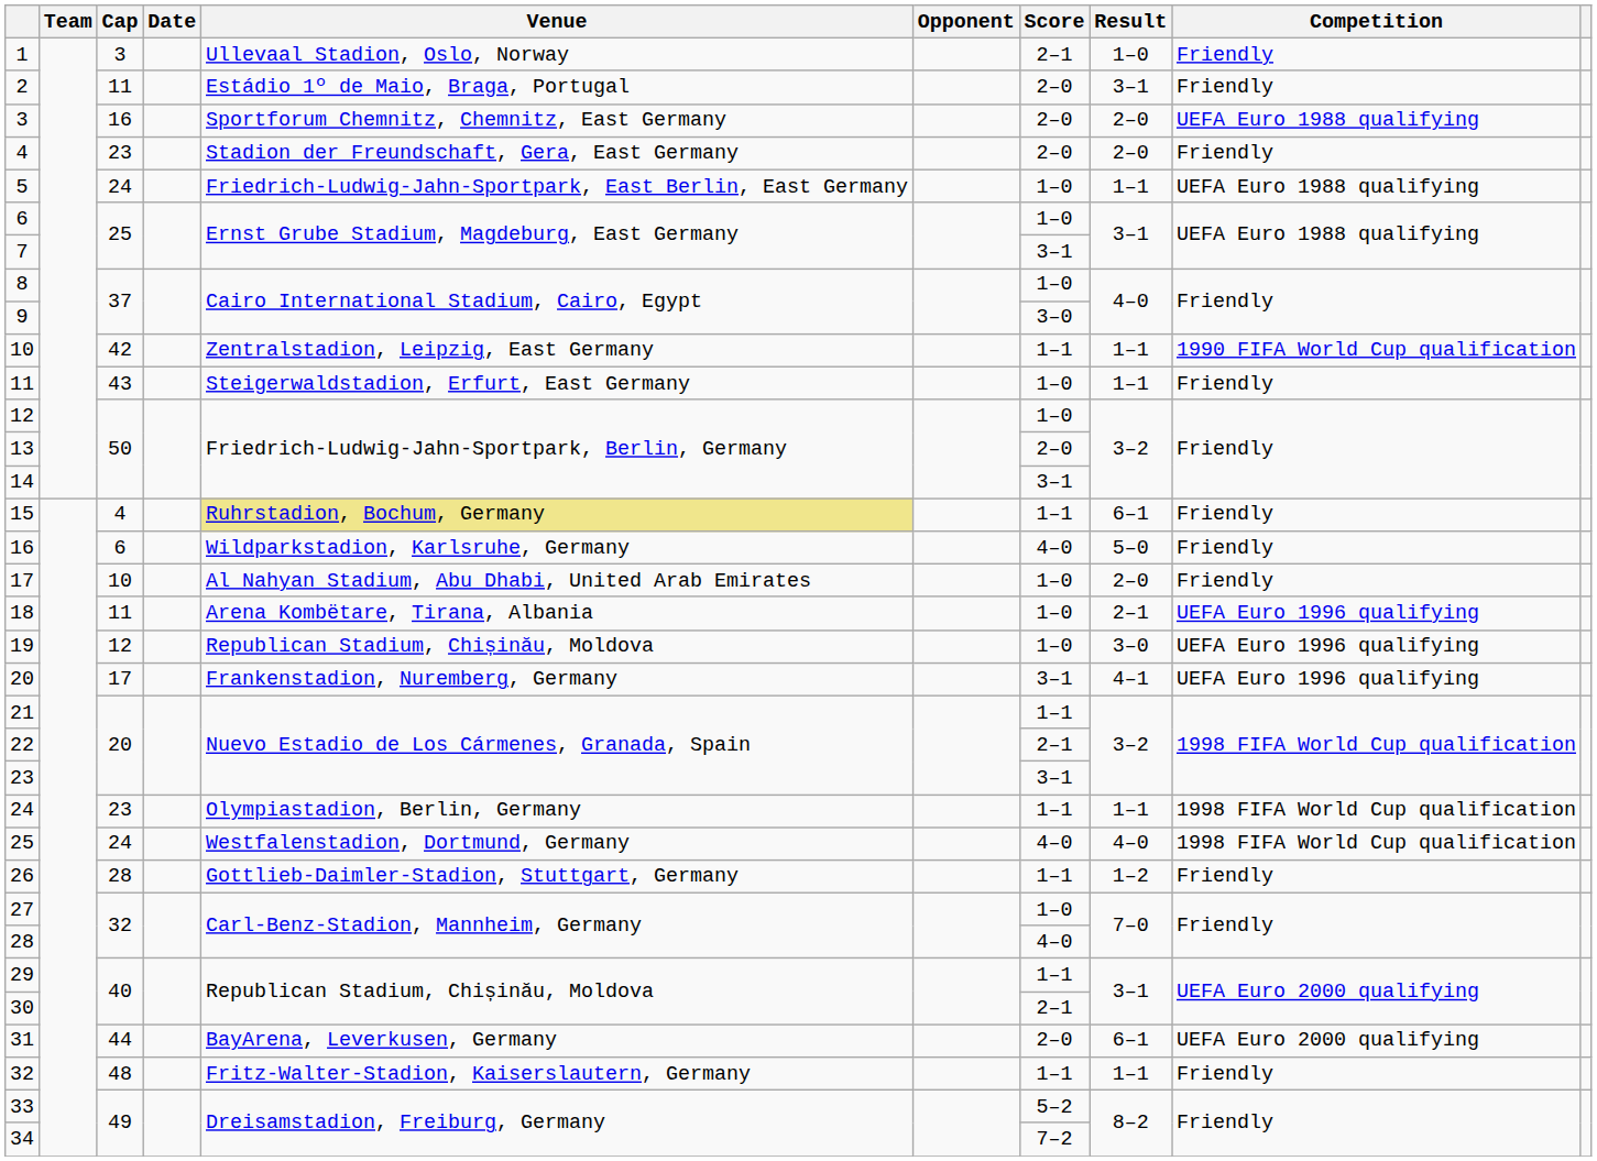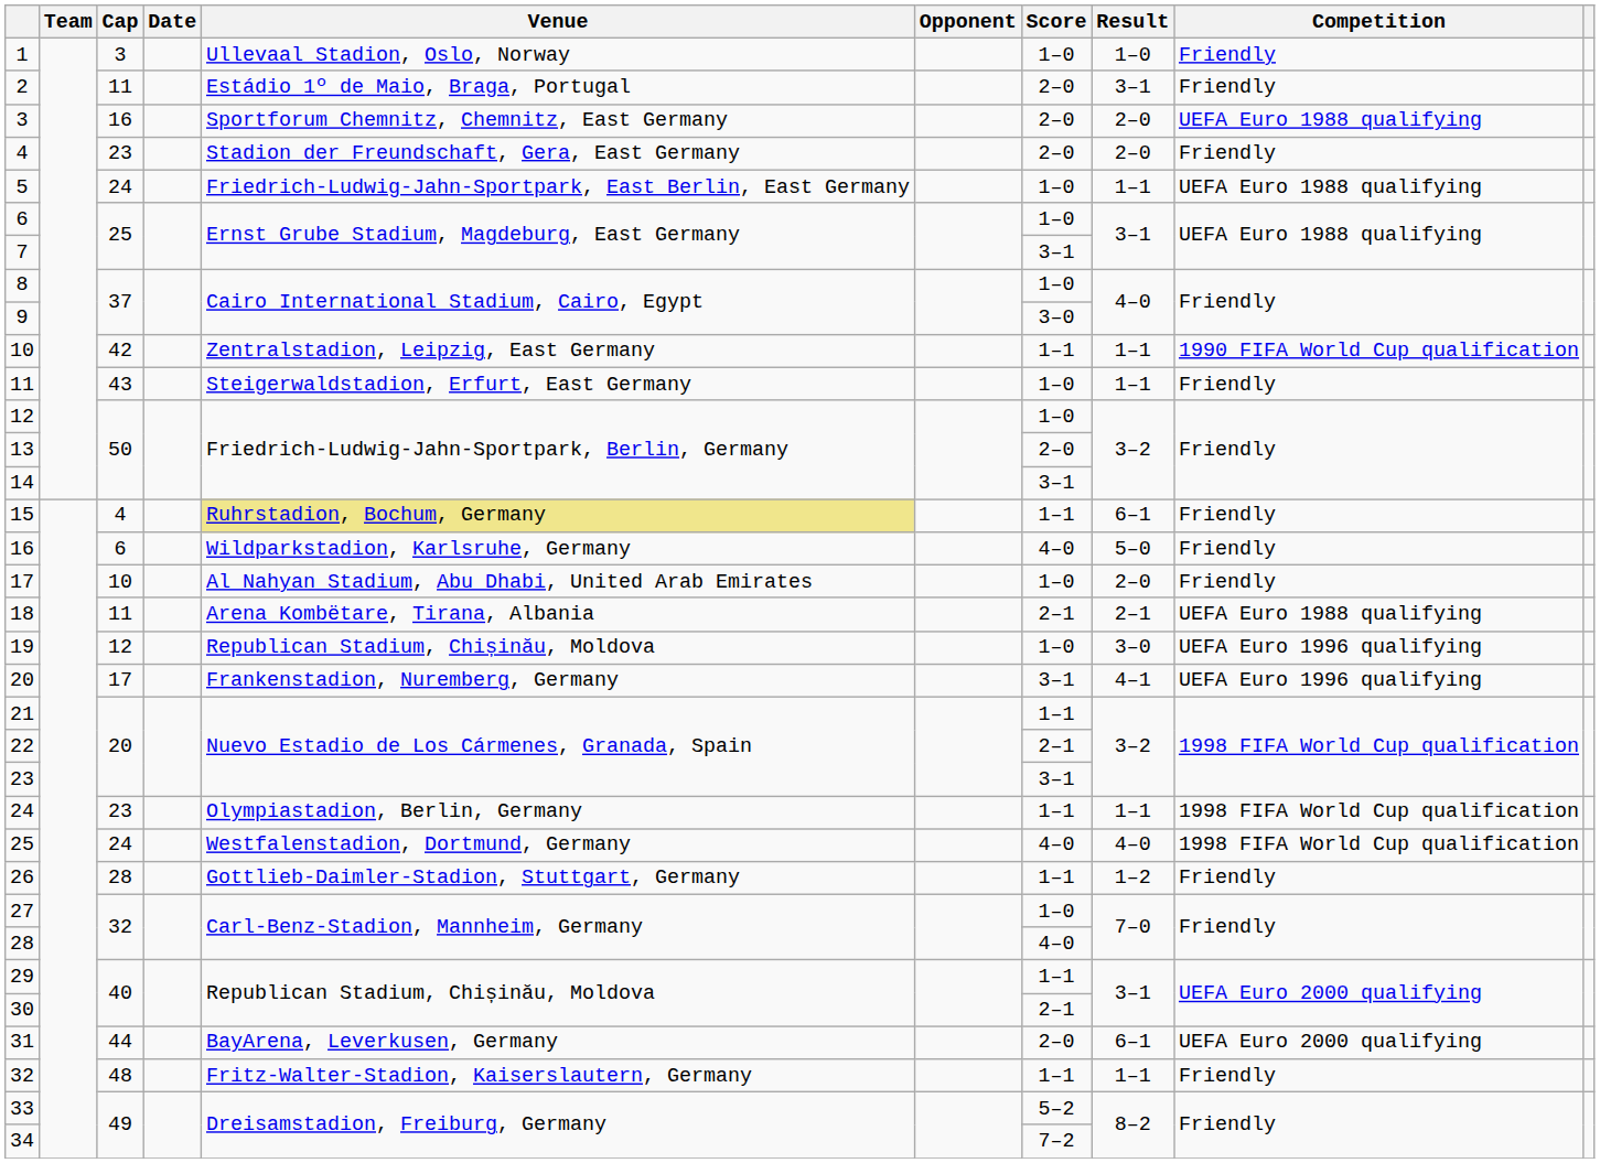 <table class="wikitable plainrowheaders sortable">
 <tr>
 <th scope=col></th>
 <th scope=col>Team</th>
 <th scope=col>Cap</th>
 <th scope=col>Date</th>
 <th scope=col>Venue</th>
 <th scope=col>Opponent</th>
 <th scope=col>Score</th>
 <th scope=col>Result</th>
 <th scope=col>Competition</th>
 <th scope=col class=unsortable></th>
 </tr>
 <tr>
 <td style="text-align:center">1</td>
 <td rowspan="14"></td>
 <td style="text-align:center">3</td>
 <td></td>
 <td><a href='#'>Ullevaal Stadion</a>, <a href='#'>Oslo</a>, Norway</td>
 <td></td>
-<td style="text-align:center">2–1</td>
+<td style="text-align:center">1–0</td>
 <td style="text-align:center">1–0</td>
 <td><a href='#'>Friendly</a></td>
 <td></td>
 </tr>
 <tr>
 <td style="text-align:center">2</td>
 <td style="text-align:center">11</td>
 <td></td>
 <td><a href='#'>Estádio 1º de Maio</a>, <a href='#'>Braga</a>, Portugal</td>
 <td></td>
 <td style="text-align:center">2–0</td>
 <td style="text-align:center">3–1</td>
 <td>Friendly</td>
 <td></td>
 </tr>
 <tr>
 <td style="text-align:center">3</td>
 <td style="text-align:center">16</td>
 <td></td>
 <td><a href='#'>Sportforum Chemnitz</a>, <a href='#'>Chemnitz</a>, East Germany</td>
 <td></td>
 <td style="text-align:center">2–0</td>
 <td style="text-align:center">2–0</td>
 <td><a href='#'>UEFA Euro 1988 qualifying</a></td>
 <td></td>
 </tr>
 <tr>
 <td style="text-align:center">4</td>
 <td style="text-align:center">23</td>
 <td></td>
 <td><a href='#'>Stadion der Freundschaft</a>, <a href='#'>Gera</a>, East Germany</td>
 <td></td>
 <td style="text-align:center">2–0</td>
 <td style="text-align:center">2–0</td>
 <td>Friendly</td>
 <td></td>
 </tr>
 <tr>
 <td style="text-align:center">5</td>
 <td style="text-align:center">24</td>
 <td></td>
 <td><a href='#'>Friedrich-Ludwig-Jahn-Sportpark</a>, <a href='#'>East Berlin</a>, East Germany</td>
 <td></td>
 <td style="text-align:center">1–0</td>
 <td style="text-align:center">1–1</td>
 <td>UEFA Euro 1988 qualifying</td>
 <td></td>
 </tr>
 <tr>
 <td style="text-align:center">6</td>
 <td rowspan="2" style="text-align:center">25</td>
 <td rowspan="2"></td>
 <td rowspan="2"><a href='#'>Ernst Grube Stadium</a>, <a href='#'>Magdeburg</a>, East Germany</td>
 <td rowspan="2"></td>
 <td style="text-align:center">1–0</td>
 <td rowspan="2" style="text-align:center">3–1</td>
 <td rowspan="2">UEFA Euro 1988 qualifying</td>
 <td rowspan="2"></td>
 </tr>
 <tr>
 <td style="text-align:center">7</td>
 <td style="text-align:center">3–1</td>
 </tr>
 <tr>
 <td style="text-align:center">8</td>
 <td rowspan="2" style="text-align:center">37</td>
 <td rowspan="2"></td>
 <td rowspan="2"><a href='#'>Cairo International Stadium</a>, <a href='#'>Cairo</a>, Egypt</td>
 <td rowspan="2"></td>
 <td style="text-align:center">1–0</td>
 <td rowspan="2" style="text-align:center">4–0</td>
 <td rowspan="2">Friendly</td>
 <td rowspan="2"></td>
 </tr>
 <tr>
 <td style="text-align:center">9</td>
 <td style="text-align:center">3–0</td>
 </tr>
 <tr>
 <td style="text-align:center">10</td>
 <td style="text-align:center">42</td>
 <td></td>
 <td><a href='#'>Zentralstadion</a>, <a href='#'>Leipzig</a>, East Germany</td>
 <td></td>
 <td style="text-align:center">1–1</td>
 <td style="text-align:center">1–1</td>
 <td><a href='#'>1990 FIFA World Cup qualification</a></td>
 <td></td>
 </tr>
 <tr>
 <td style="text-align:center">11</td>
 <td style="text-align:center">43</td>
 <td></td>
 <td><a href='#'>Steigerwaldstadion</a>, <a href='#'>Erfurt</a>, East Germany</td>
 <td></td>
 <td style="text-align:center">1–0</td>
 <td style="text-align:center">1–1</td>
 <td>Friendly</td>
 <td></td>
 </tr>
 <tr>
 <td style="text-align:center">12</td>
 <td rowspan="3" style="text-align:center">50</td>
 <td rowspan="3"></td>
 <td rowspan="3">Friedrich-Ludwig-Jahn-Sportpark, <a href='#'>Berlin</a>, Germany</td>
 <td rowspan="3"></td>
 <td style="text-align:center">1–0</td>
 <td rowspan="3" style="text-align:center">3–2</td>
 <td rowspan="3">Friendly</td>
 <td rowspan="3"></td>
 </tr>
 <tr>
 <td style="text-align:center">13</td>
 <td style="text-align:center">2–0</td>
 </tr>
 <tr>
 <td style="text-align:center">14</td>
 <td style="text-align:center">3–1</td>
 </tr>
 <tr>
 <td style="text-align:center">15</td>
 <td rowspan="20"></td>
 <td style="text-align:center">4</td>
 <td></td>
 <td style="background: khaki;"><a href='#'>Ruhrstadion</a>, <a href='#'>Bochum</a>, Germany</td>
 <td></td>
 <td style="text-align:center">1–1</td>
 <td style="text-align:center">6–1</td>
 <td>Friendly</td>
 <td></td>
 </tr>
 <tr>
 <td style="text-align:center">16</td>
 <td style="text-align:center">6</td>
 <td></td>
 <td><a href='#'>Wildparkstadion</a>, <a href='#'>Karlsruhe</a>, Germany</td>
 <td></td>
 <td style="text-align:center">4–0</td>
 <td style="text-align:center">5–0</td>
 <td>Friendly</td>
 <td></td>
 </tr>
 <tr>
 <td style="text-align:center">17</td>
 <td style="text-align:center">10</td>
 <td></td>
 <td><a href='#'>Al Nahyan Stadium</a>, <a href='#'>Abu Dhabi</a>, United Arab Emirates</td>
 <td></td>
 <td style="text-align:center">1–0</td>
 <td style="text-align:center">2–0</td>
 <td>Friendly</td>
 <td></td>
 </tr>
 <tr>
 <td style="text-align:center">18</td>
 <td style="text-align:center">11</td>
 <td></td>
 <td><a href='#'>Arena Kombëtare</a>, <a href='#'>Tirana</a>, Albania</td>
 <td></td>
-<td style="text-align:center">1–0</td>
 <td style="text-align:center">2–1</td>
-<td><a href='#'>UEFA Euro 1996 qualifying</a></td>
+<td style="text-align:center">2–1</td>
+<td>UEFA Euro 1988 qualifying</td>
 <td></td>
 </tr>
 <tr>
 <td style="text-align:center">19</td>
 <td style="text-align:center">12</td>
 <td></td>
 <td><a href='#'>Republican Stadium</a>, <a href='#'>Chișinău</a>, Moldova</td>
 <td></td>
 <td style="text-align:center">1–0</td>
 <td style="text-align:center">3–0</td>
 <td>UEFA Euro 1996 qualifying</td>
 <td></td>
 </tr>
 <tr>
 <td style="text-align:center">20</td>
 <td style="text-align:center">17</td>
 <td></td>
 <td><a href='#'>Frankenstadion</a>, <a href='#'>Nuremberg</a>, Germany</td>
 <td></td>
 <td style="text-align:center">3–1</td>
 <td style="text-align:center">4–1</td>
 <td>UEFA Euro 1996 qualifying</td>
 <td></td>
 </tr>
 <tr>
 <td style="text-align:center">21</td>
 <td rowspan="3" style="text-align:center">20</td>
 <td rowspan="3"></td>
 <td rowspan="3"><a href='#'>Nuevo Estadio de Los Cármenes</a>, <a href='#'>Granada</a>, Spain</td>
 <td rowspan="3"></td>
 <td style="text-align:center">1–1</td>
 <td rowspan="3" style="text-align:center">3–2</td>
 <td rowspan="3"><a href='#'>1998 FIFA World Cup qualification</a></td>
 <td rowspan="3"></td>
 </tr>
 <tr>
 <td style="text-align:center">22</td>
 <td style="text-align:center">2–1</td>
 </tr>
 <tr>
 <td style="text-align:center">23</td>
 <td style="text-align:center">3–1</td>
 </tr>
 <tr>
 <td style="text-align:center">24</td>
 <td style="text-align:center">23</td>
 <td></td>
 <td><a href='#'>Olympiastadion</a>, Berlin, Germany</td>
 <td></td>
 <td style="text-align:center">1–1</td>
 <td style="text-align:center">1–1</td>
 <td>1998 FIFA World Cup qualification</td>
 <td></td>
 </tr>
 <tr>
 <td style="text-align:center">25</td>
 <td style="text-align:center">24</td>
 <td></td>
 <td><a href='#'>Westfalenstadion</a>, <a href='#'>Dortmund</a>, Germany</td>
 <td></td>
 <td style="text-align:center">4–0</td>
 <td style="text-align:center">4–0</td>
 <td>1998 FIFA World Cup qualification</td>
 <td></td>
 </tr>
 <tr>
 <td style="text-align:center">26</td>
 <td style="text-align:center">28</td>
 <td></td>
 <td><a href='#'>Gottlieb-Daimler-Stadion</a>, <a href='#'>Stuttgart</a>, Germany</td>
 <td></td>
 <td style="text-align:center">1–1</td>
 <td style="text-align:center">1–2</td>
 <td>Friendly</td>
 <td></td>
 </tr>
 <tr>
 <td style="text-align:center">27</td>
 <td rowspan="2" style="text-align:center">32</td>
 <td rowspan="2"></td>
 <td rowspan="2"><a href='#'>Carl-Benz-Stadion</a>, <a href='#'>Mannheim</a>, Germany</td>
 <td rowspan="2"></td>
 <td style="text-align:center">1–0</td>
 <td rowspan="2" style="text-align:center">7–0</td>
 <td rowspan="2">Friendly</td>
 <td rowspan="2"></td>
 </tr>
 <tr>
 <td style="text-align:center">28</td>
 <td style="text-align:center">4–0</td>
 </tr>
 <tr>
 <td style="text-align:center">29</td>
 <td rowspan="2" style="text-align:center">40</td>
 <td rowspan="2"></td>
 <td rowspan="2">Republican Stadium, Chișinău, Moldova</td>
 <td rowspan="2"></td>
 <td style="text-align:center">1–1</td>
 <td rowspan="2" style="text-align:center">3–1</td>
 <td rowspan="2"><a href='#'>UEFA Euro 2000 qualifying</a></td>
 <td rowspan="2"></td>
 </tr>
 <tr>
 <td style="text-align:center">30</td>
 <td style="text-align:center">2–1</td>
 </tr>
 <tr>
 <td style="text-align:center">31</td>
 <td style="text-align:center">44</td>
 <td></td>
 <td><a href='#'>BayArena</a>, <a href='#'>Leverkusen</a>, Germany</td>
 <td></td>
 <td style="text-align:center">2–0</td>
 <td style="text-align:center">6–1</td>
 <td>UEFA Euro 2000 qualifying</td>
 <td></td>
 </tr>
 <tr>
 <td style="text-align:center">32</td>
 <td style="text-align:center">48</td>
 <td></td>
 <td><a href='#'>Fritz-Walter-Stadion</a>, <a href='#'>Kaiserslautern</a>, Germany</td>
 <td></td>
 <td style="text-align:center">1–1</td>
 <td style="text-align:center">1–1</td>
 <td>Friendly</td>
 <td></td>
 </tr>
 <tr>
 <td style="text-align:center">33</td>
 <td rowspan="2" style="text-align:center">49</td>
 <td rowspan="2"></td>
 <td rowspan="2"><a href='#'>Dreisamstadion</a>, <a href='#'>Freiburg</a>, Germany</td>
 <td rowspan="2"></td>
 <td style="text-align:center">5–2</td>
 <td rowspan="2" style="text-align:center">8–2</td>
 <td rowspan="2">Friendly</td>
 <td rowspan="2"></td>
 </tr>
 <tr>
 <td style="text-align:center">34</td>
 <td style="text-align:center">7–2</td>
 </tr>
 </table>
